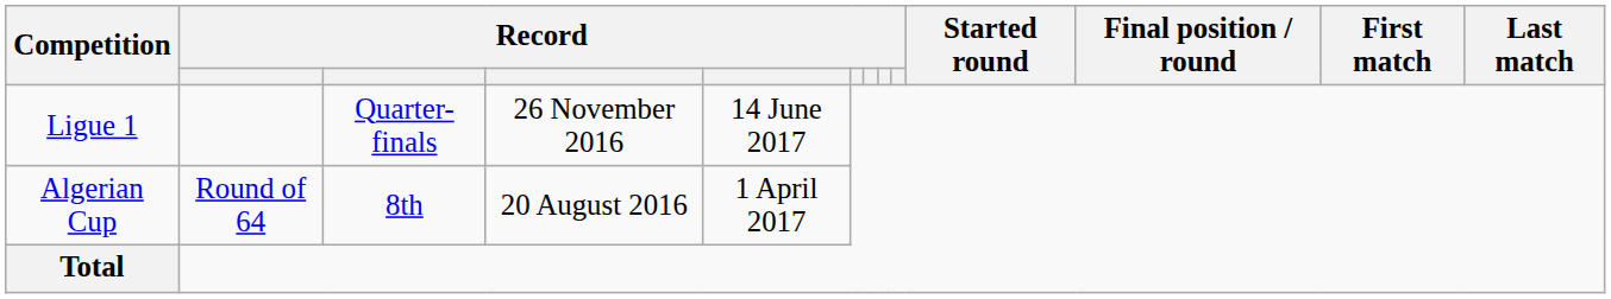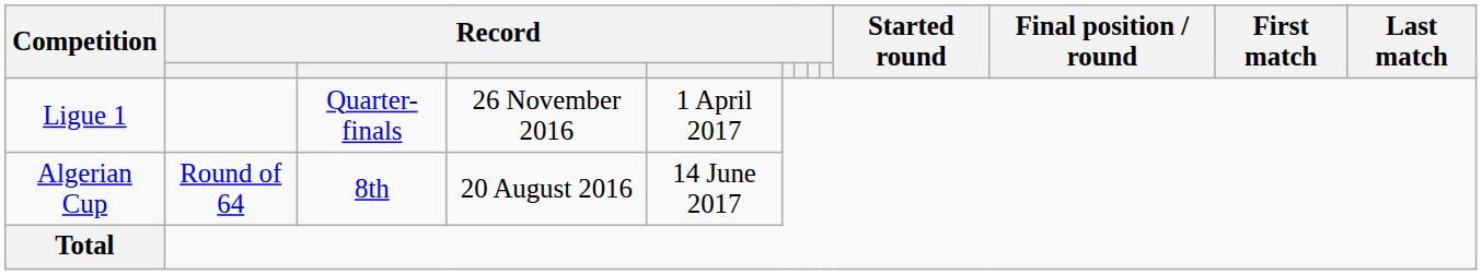 <table class="wikitable" style="text-align: center">
 <tr>
 <th rowspan=2>Competition</th>
 <th colspan=8>Record</th>
 <th rowspan=2>Started round</th>
 <th rowspan=2>Final position / round</th>
 <th rowspan=2>First match</th>
 <th rowspan=2>Last match</th>
 </tr>
 <tr>
 <th></th>
 <th></th>
 <th></th>
 <th></th>
 <th></th>
 <th></th>
 <th></th>
 <th></th>
 </tr>
 <tr>
 <td><a href='#'>Ligue 1</a><br></td>
 <td></td>
 <td><a href='#'>Quarter-finals</a></td>
 <td>26 November 2016</td>
-<td>14 June 2017</td>
+<td>1 April 2017</td>
 </tr>
 <tr>
 <td><a href='#'>Algerian Cup</a><br></td>
 <td><a href='#'>Round of 64</a></td>
 <td><a href='#'>8th</a></td>
 <td>20 August 2016</td>
-<td>1 April 2017</td>
+<td>14 June 2017</td>
 </tr>
 <tr>
 <th>Total<br></th>
 </tr>
 </table>
